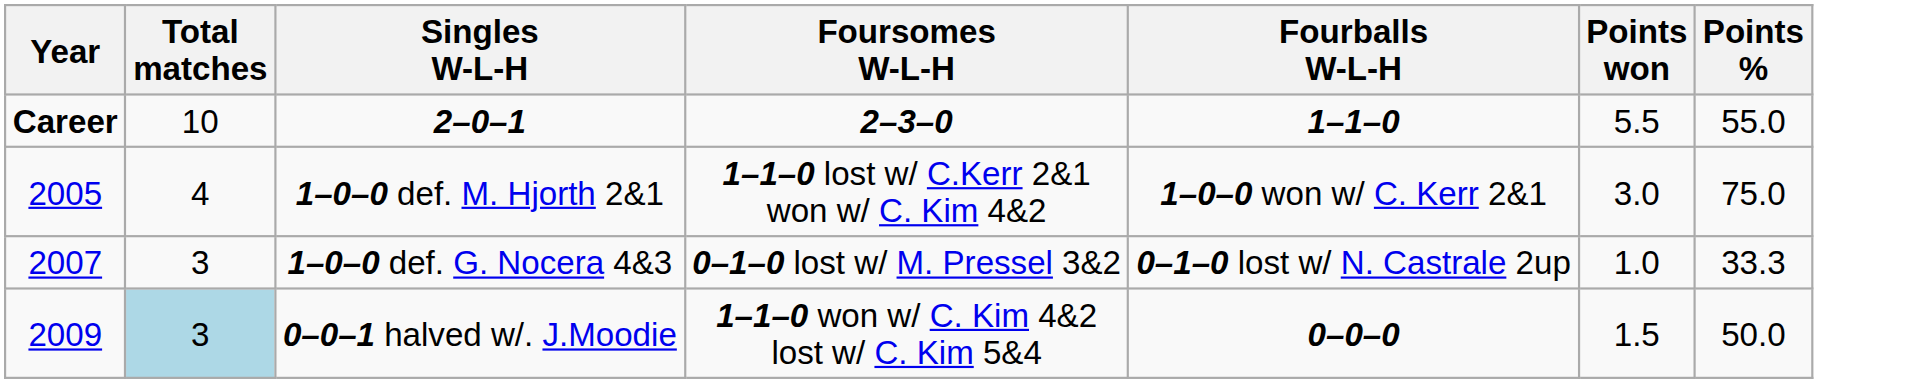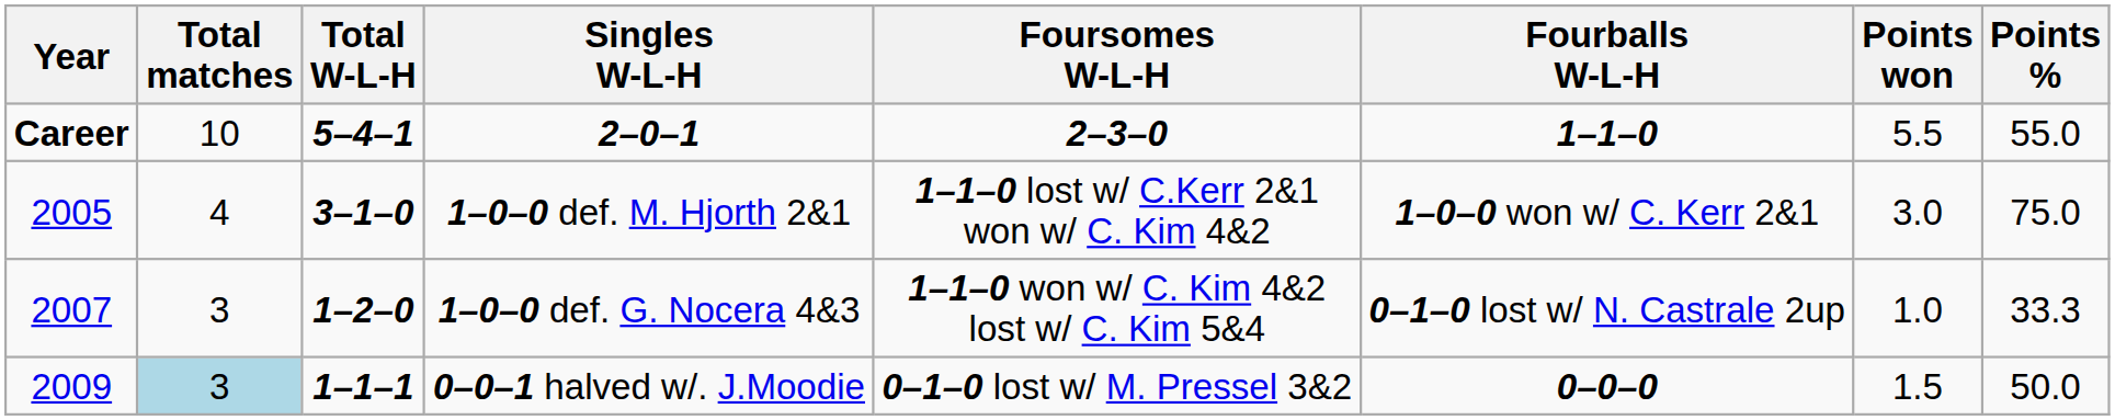 <table class="wikitable" style="text-align:center; font-size: 95%;">
 <tr>
 <th>Year</th>
 <th>Total<br>matches</th>
+<th>Total<br>W-L-H</th>
 <th>Singles<br>W-L-H</th>
 <th>Foursomes<br>W-L-H</th>
 <th>Fourballs<br>W-L-H</th>
 <th>Points<br>won</th>
 <th>Points<br>%</th>
 </tr>
 <tr>
 <td><strong>Career</strong></td>
 <td>10</td>
+<td><strong><em>5–4–1</em></strong></td>
 <td><strong><em>2–0–1</em></strong></td>
 <td><strong><em>2–3–0</em></strong></td>
 <td><strong><em>1–1–0</em></strong></td>
 <td>5.5</td>
 <td>55.0</td>
 </tr>
 <tr>
 <td><a href='#'>2005</a></td>
 <td>4</td>
+<td><strong><em>3–1–0</em></strong></td>
 <td><strong><em>1–0–0</em></strong> def. <a href='#'>M. Hjorth</a> 2&1</td>
 <td><strong><em>1–1–0</em></strong> lost w/ <a href='#'>C.Kerr</a> 2&1<br>  won w/ <a href='#'>C. Kim</a> 4&2</td>
 <td><strong><em>1–0–0</em></strong> won w/ <a href='#'>C. Kerr</a> 2&1</td>
 <td>3.0</td>
 <td>75.0</td>
 </tr>
 <tr>
 <td><a href='#'>2007</a></td>
 <td>3</td>
+<td><strong><em>1–2–0</em></strong></td>
 <td><strong><em>1–0–0</em></strong> def. <a href='#'>G. Nocera</a> 4&3</td>
-<td><strong><em>0–1–0</em></strong> lost w/ <a href='#'>M. Pressel</a> 3&2</td>
+<td><strong><em>1–1–0</em></strong> won w/ <a href='#'>C. Kim</a> 4&2<br> lost w/ <a href='#'>C. Kim</a> 5&4</td>
 <td><strong><em>0–1–0</em></strong> lost w/ <a href='#'>N. Castrale</a> 2up</td>
 <td>1.0</td>
 <td>33.3</td>
 </tr>
 <tr>
 <td><a href='#'>2009</a></td>
 <td style="background: lightblue;">3</td>
+<td><strong><em>1–1–1</em></strong></td>
 <td><strong><em>0–0–1</em></strong> halved w/. <a href='#'>J.Moodie</a></td>
-<td><strong><em>1–1–0</em></strong> won w/ <a href='#'>C. Kim</a> 4&2<br> lost w/ <a href='#'>C. Kim</a> 5&4</td>
+<td><strong><em>0–1–0</em></strong> lost w/ <a href='#'>M. Pressel</a> 3&2</td>
 <td><strong><em>0–0–0</em></strong></td>
 <td>1.5</td>
 <td>50.0</td>
 </tr>
 </table>
